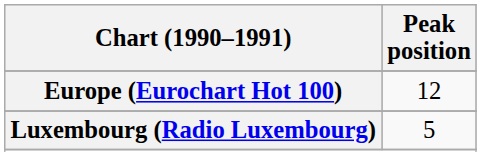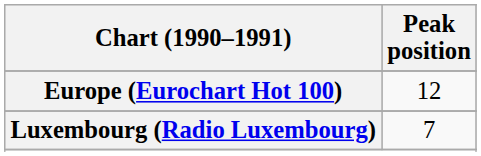 <table class="wikitable sortable plainrowheaders" style="text-align:center">
 <tr>
 <th>Chart (1990–1991)</th>
 <th>Peak<br>position</th>
 </tr>
 <tr>
 </tr>
 <tr>
 </tr>
 <tr>
 </tr>
 <tr>
 </tr>
 <tr>
 <th scope="row">Europe (<a href='#'>Eurochart Hot 100</a>)</th>
 <td>12</td>
 </tr>
 <tr>
 </tr>
 <tr>
 </tr>
 <tr>
 </tr>
 <tr>
 <th scope="row">Luxembourg (<a href='#'>Radio Luxembourg</a>)</th>
-<td align="center">5</td>
+<td align="center">7</td>
 </tr>
 <tr>
 </tr>
 <tr>
 </tr>
 <tr>
 </tr>
 <tr>
 </tr>
 <tr>
 </tr>
 <tr>
 </tr>
 <tr>
 </tr>
 </table>
